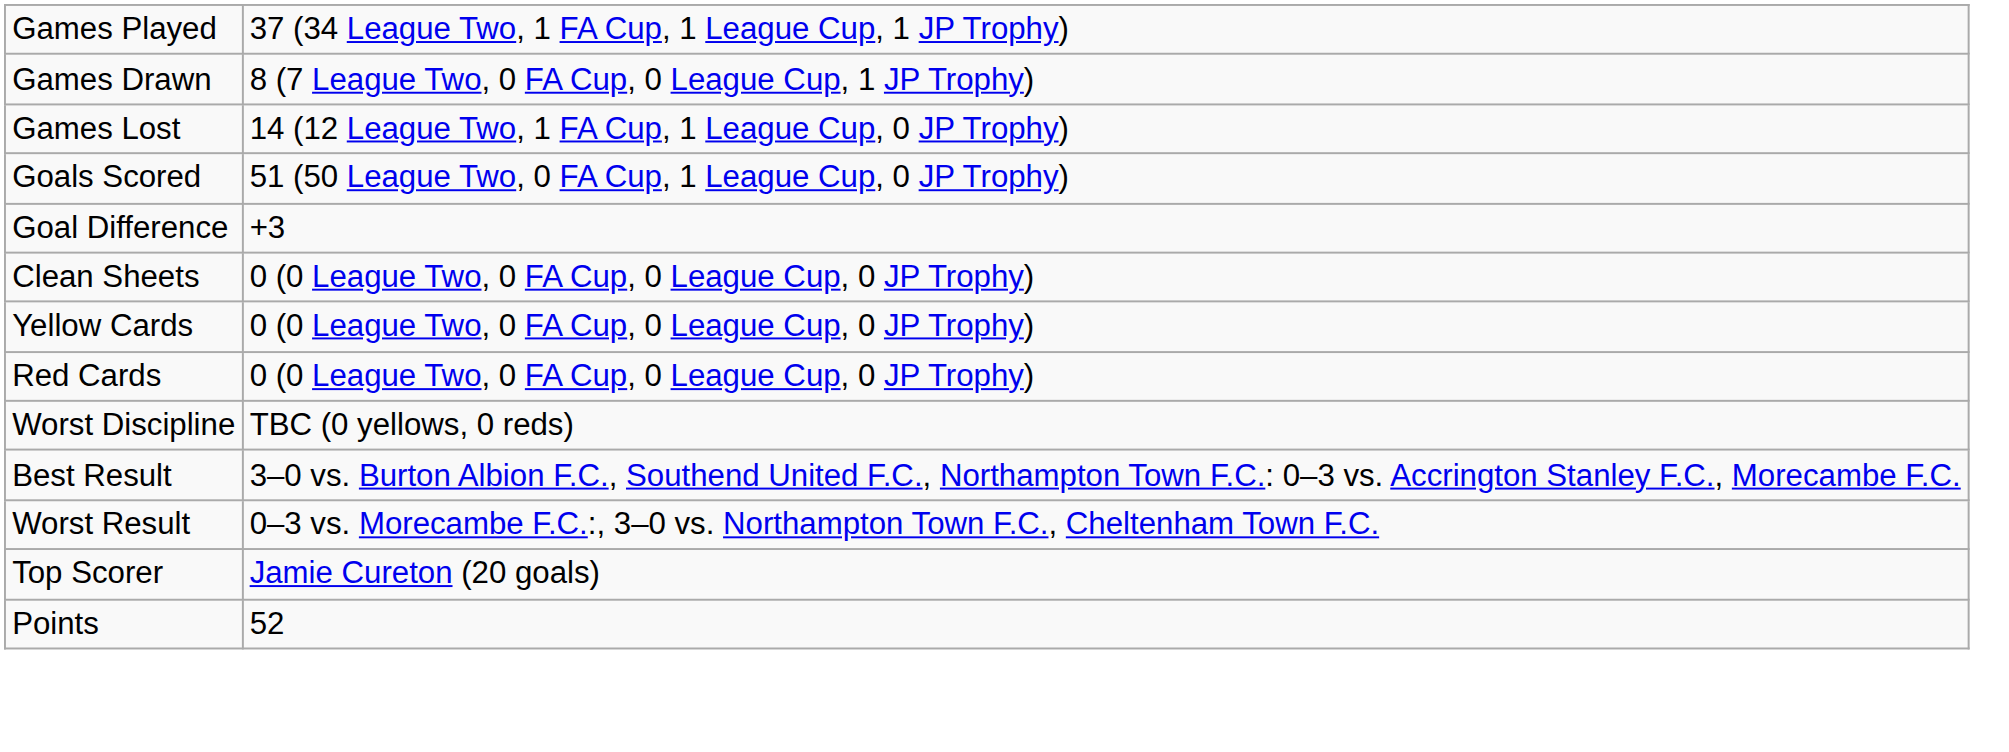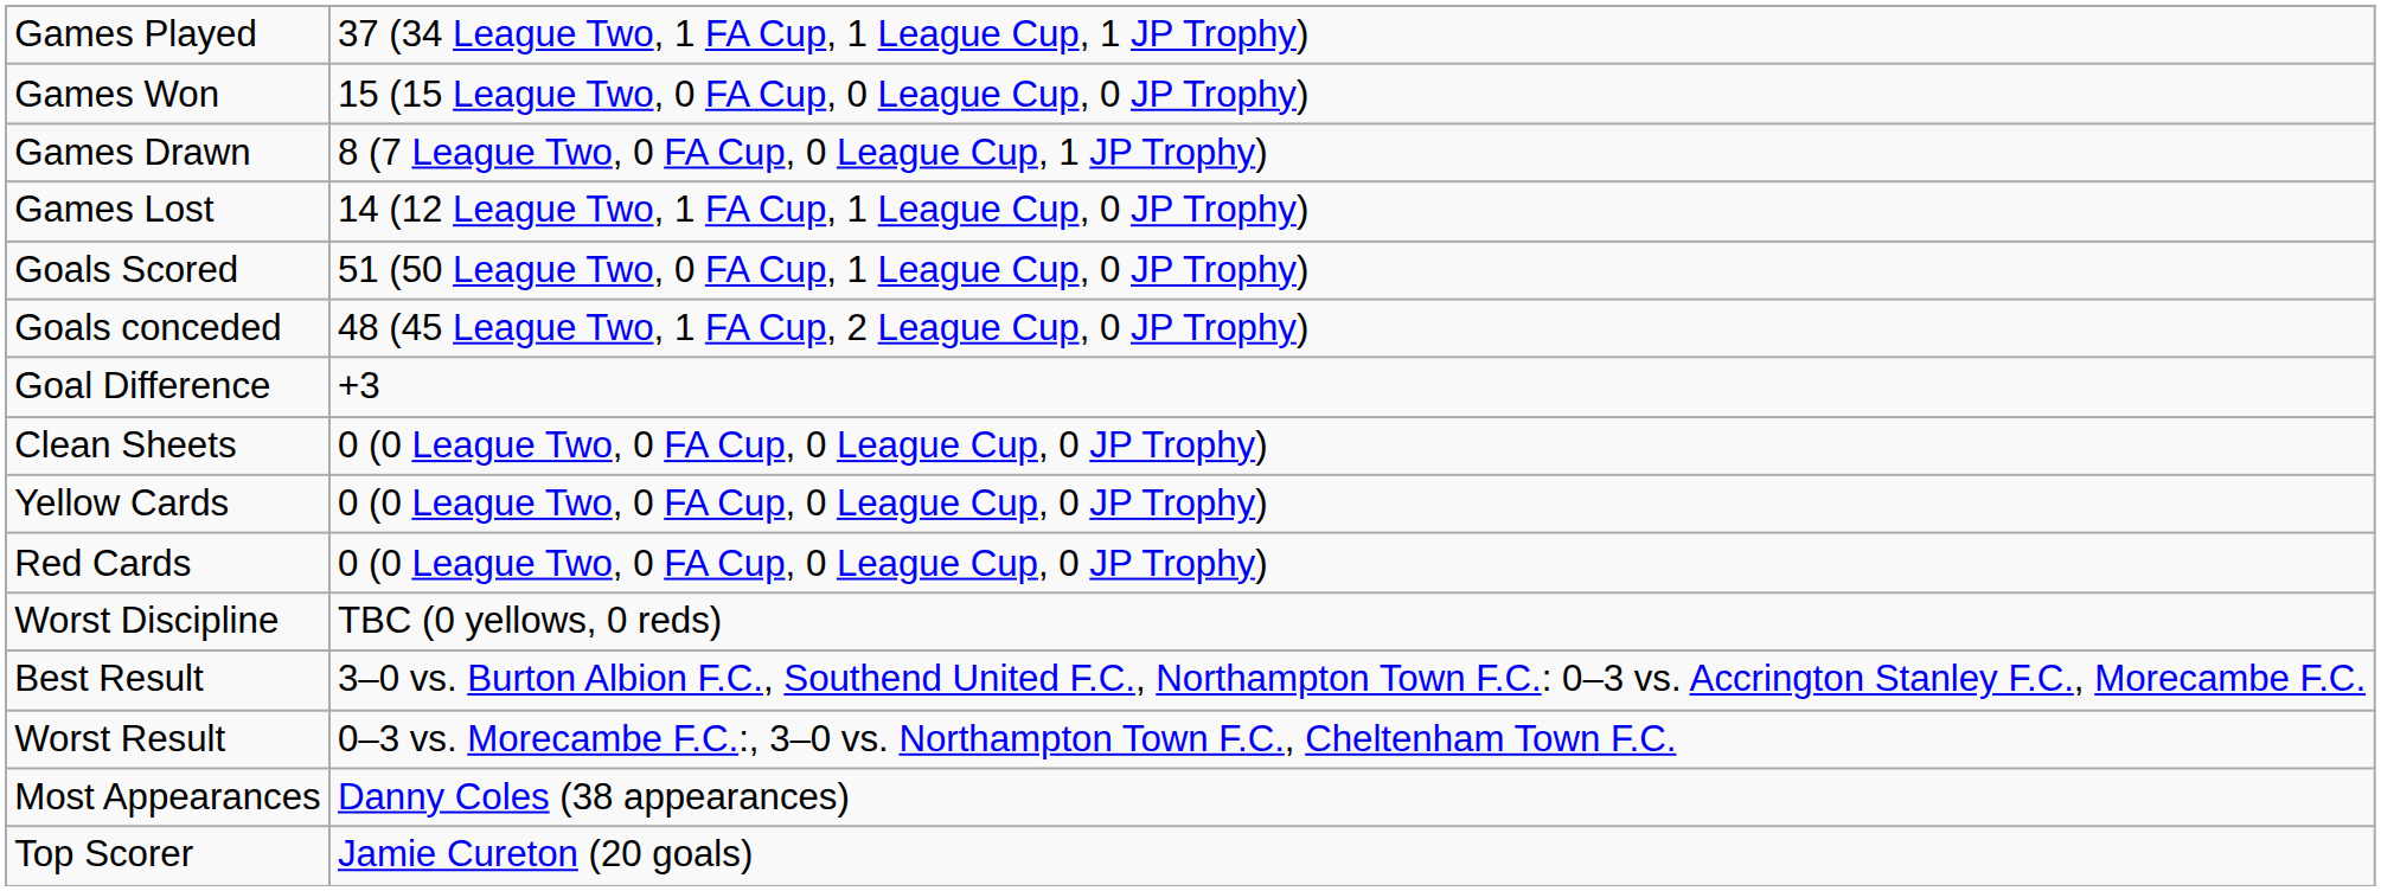 <table class="wikitable">
 <tr>
 <td>Games Played</td>
 <td>37 (34 <a href='#'>League Two</a>, 1 <a href='#'>FA Cup</a>, 1 <a href='#'>League Cup</a>, 1 <a href='#'>JP Trophy</a>)</td>
+</tr>
+<tr>
+<td>Games Won</td>
+<td>15 (15 <a href='#'>League Two</a>, 0 <a href='#'>FA Cup</a>, 0 <a href='#'>League Cup</a>, 0 <a href='#'>JP Trophy</a>)</td>
 </tr>
 <tr>
 <td>Games Drawn</td>
 <td>8 (7 <a href='#'>League Two</a>, 0 <a href='#'>FA Cup</a>, 0 <a href='#'>League Cup</a>, 1 <a href='#'>JP Trophy</a>)</td>
 </tr>
 <tr>
 <td>Games Lost</td>
 <td>14 (12 <a href='#'>League Two</a>, 1 <a href='#'>FA Cup</a>, 1 <a href='#'>League Cup</a>, 0 <a href='#'>JP Trophy</a>)</td>
 </tr>
 <tr>
 <td>Goals Scored</td>
 <td>51 (50 <a href='#'>League Two</a>, 0 <a href='#'>FA Cup</a>, 1 <a href='#'>League Cup</a>, 0 <a href='#'>JP Trophy</a>)</td>
+</tr>
+<tr>
+<td>Goals conceded</td>
+<td>48 (45 <a href='#'>League Two</a>, 1 <a href='#'>FA Cup</a>, 2 <a href='#'>League Cup</a>, 0 <a href='#'>JP Trophy</a>)</td>
 </tr>
 <tr>
 <td>Goal Difference</td>
 <td>+3</td>
 </tr>
 <tr>
 <td>Clean Sheets</td>
 <td>0 (0 <a href='#'>League Two</a>, 0 <a href='#'>FA Cup</a>, 0 <a href='#'>League Cup</a>, 0 <a href='#'>JP Trophy</a>)</td>
 </tr>
 <tr>
 <td>Yellow Cards</td>
 <td>0 (0 <a href='#'>League Two</a>, 0 <a href='#'>FA Cup</a>, 0 <a href='#'>League Cup</a>, 0 <a href='#'>JP Trophy</a>)</td>
 </tr>
 <tr>
 <td>Red Cards</td>
 <td>0 (0 <a href='#'>League Two</a>, 0 <a href='#'>FA Cup</a>, 0 <a href='#'>League Cup</a>, 0 <a href='#'>JP Trophy</a>)</td>
 </tr>
 <tr>
 <td>Worst Discipline</td>
 <td>TBC (0 yellows, 0 reds)</td>
 </tr>
 <tr>
 <td>Best Result</td>
 <td>3–0 vs. <a href='#'>Burton Albion F.C.</a>, <a href='#'>Southend United F.C.</a>, <a href='#'>Northampton Town F.C.</a>: 0–3 vs. <a href='#'>Accrington Stanley F.C.</a>, <a href='#'>Morecambe F.C.</a></td>
 </tr>
 <tr>
 <td>Worst Result</td>
 <td>0–3 vs. <a href='#'>Morecambe F.C.</a>:, 3–0 vs. <a href='#'>Northampton Town F.C.</a>, <a href='#'>Cheltenham Town F.C.</a></td>
 </tr>
 <tr>
+<td>Most Appearances</td>
+<td><a href='#'>Danny Coles</a> (38 appearances)</td>
+</tr>
+<tr>
 <td>Top Scorer</td>
 <td><a href='#'>Jamie Cureton</a> (20 goals)</td>
 </tr>
-<tr>
-<td>Points</td>
-<td>52</td>
-</tr>
 </table>
